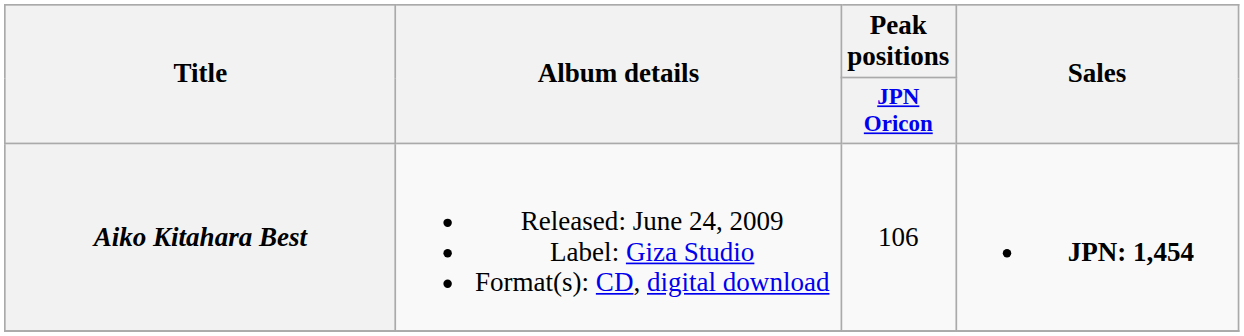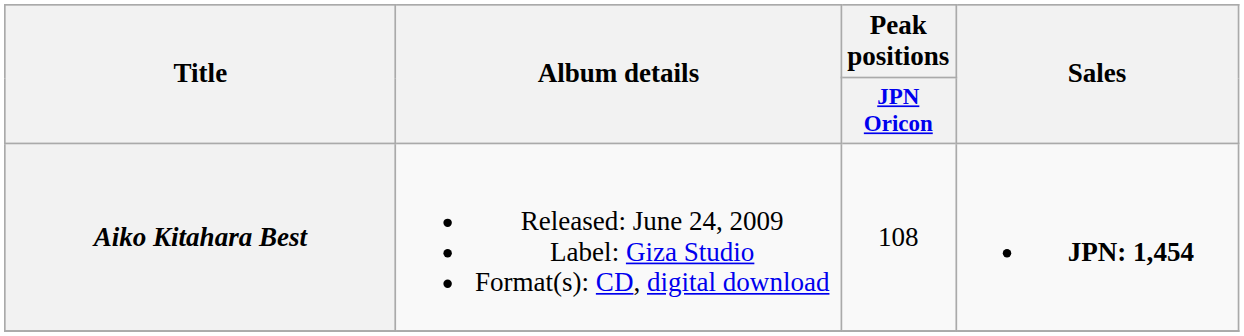 <table class="wikitable plainrowheaders" style="text-align:center;">
 <tr>
 <th style="width:14em;" rowspan="2">Title</th>
 <th style="width:16em;" rowspan="2">Album details</th>
 <th colspan="1">Peak positions</th>
 <th style="width:10em;" rowspan="2">Sales</th>
 </tr>
 <tr>
 <th style="width:3em;font-size:85%"><a href='#'>JPN<br>Oricon</a><br></th>
 </tr>
 <tr>
 <th scope="row"><em>Aiko Kitahara Best</em></th>
 <td><br><ul><li>Released: June 24, 2009</li><li>Label: <a href='#'>Giza Studio</a></li><li>Format(s): <a href='#'>CD</a>, <a href='#'>digital download</a></li></ul></td>
-<td>106</td>
+<td>108</td>
 <td><strong><br><ul><li>JPN: 1,454</li></ul></strong></td>
 </tr>
 <tr>
 </tr>
 </table>
